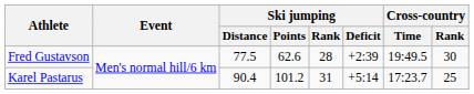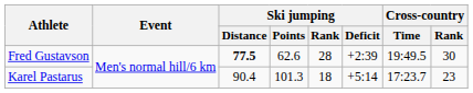 <table class="wikitable" style="font-size:90%">
 <tr>
 <th rowspan="2">Athlete</th>
 <th rowspan="2">Event</th>
 <th colspan="4">Ski jumping</th>
 <th colspan="2">Cross-country</th>
 </tr>
 <tr style="font-size:95%">
 <th>Distance</th>
 <th>Points</th>
 <th>Rank</th>
 <th>Deficit</th>
 <th>Time</th>
 <th>Rank</th>
 </tr>
 <tr align=center>
 <td align=left><a href='#'>Fred Gustavson</a></td>
 <td align=left rowspan=2><a href='#'>Men's normal hill/6 km</a></td>
-<td>77.5</td>
+<td><strong>77.5</strong></td>
 <td>62.6</td>
 <td>28</td>
 <td>+2:39</td>
 <td>19:49.5</td>
 <td>30</td>
 </tr>
 <tr align=center>
 <td align=left><a href='#'>Karel Pastarus</a></td>
 <td>90.4</td>
-<td>101.2</td>
-<td>31</td>
+<td>101.3</td>
+<td>18</td>
 <td>+5:14</td>
 <td>17:23.7</td>
-<td>25</td>
+<td>23</td>
 </tr>
 </table>
